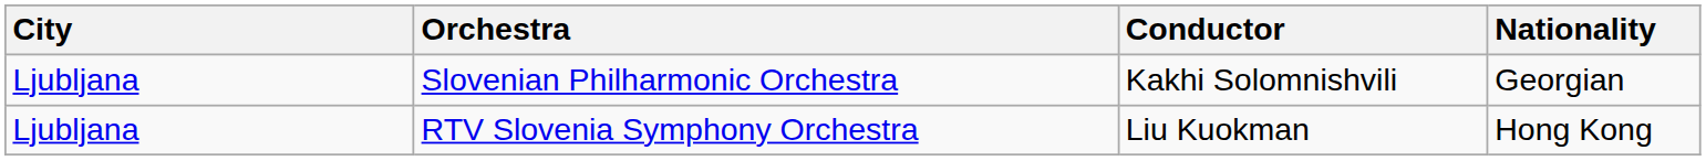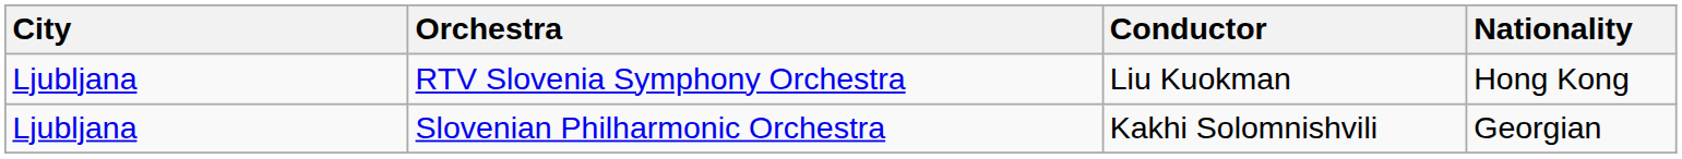 <table class="wikitable">
 <tr>
 <td style="width: 200px; background: #f2f2f2"><strong>City</strong></td>
 <td style="width: 350px; background: #f2f2f2"><strong>Orchestra</strong></td>
 <td style="width: 180px; background: #f2f2f2"><strong>Conductor</strong></td>
 <td style="width: 100px; background: #f2f2f2"><strong>Nationality</strong></td>
 </tr>
 <tr>
 <td><a href='#'>Ljubljana</a></td>
+<td><a href='#'>RTV Slovenia Symphony Orchestra</a></td>
+<td>Liu Kuokman</td>
+<td>Hong Kong</td>
+</tr>
+<tr>
+<td><a href='#'>Ljubljana</a></td>
 <td><a href='#'>Slovenian Philharmonic Orchestra</a></td>
 <td>Kakhi Solomnishvili</td>
 <td>Georgian</td>
 </tr>
-<tr>
-<td><a href='#'>Ljubljana</a></td>
-<td><a href='#'>RTV Slovenia Symphony Orchestra</a></td>
-<td>Liu Kuokman</td>
-<td>Hong Kong</td>
-</tr>
 </table>
